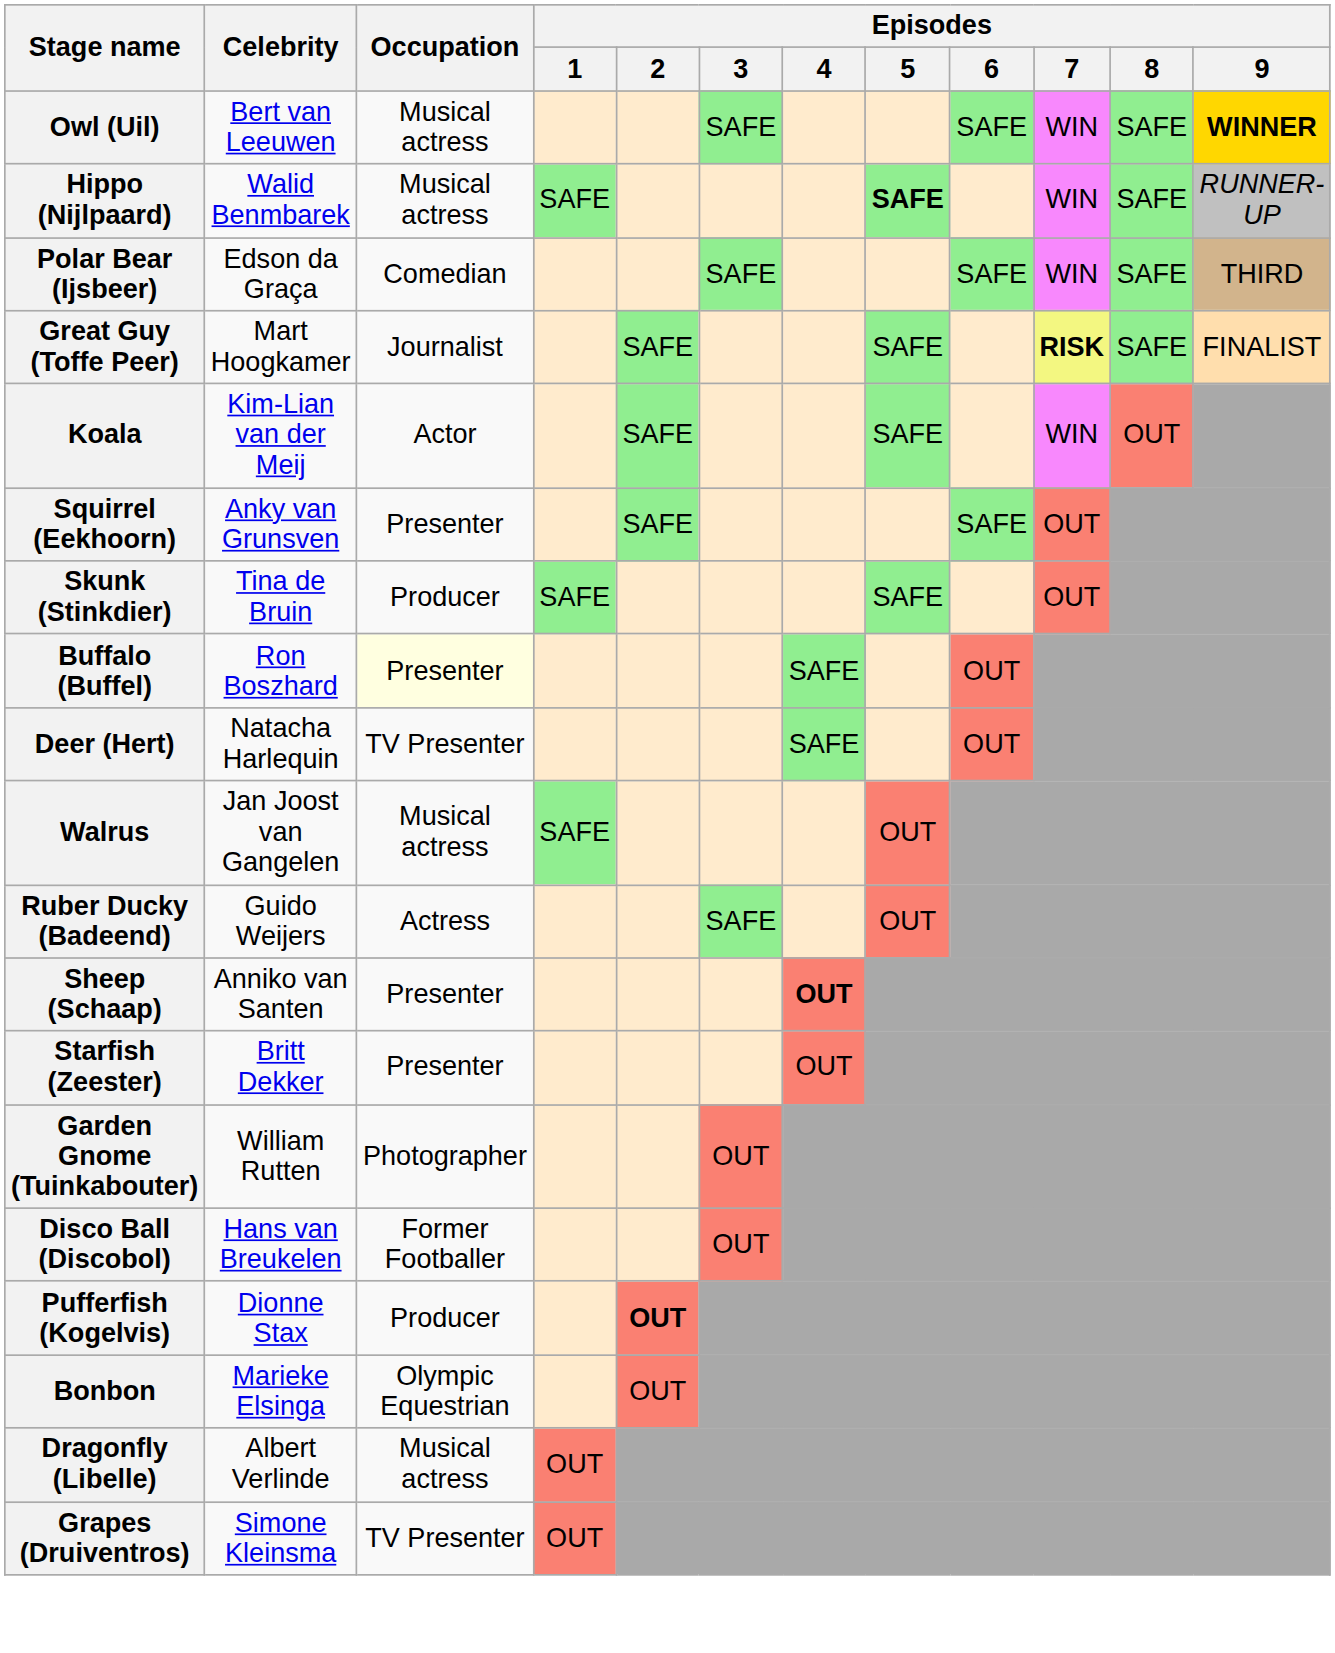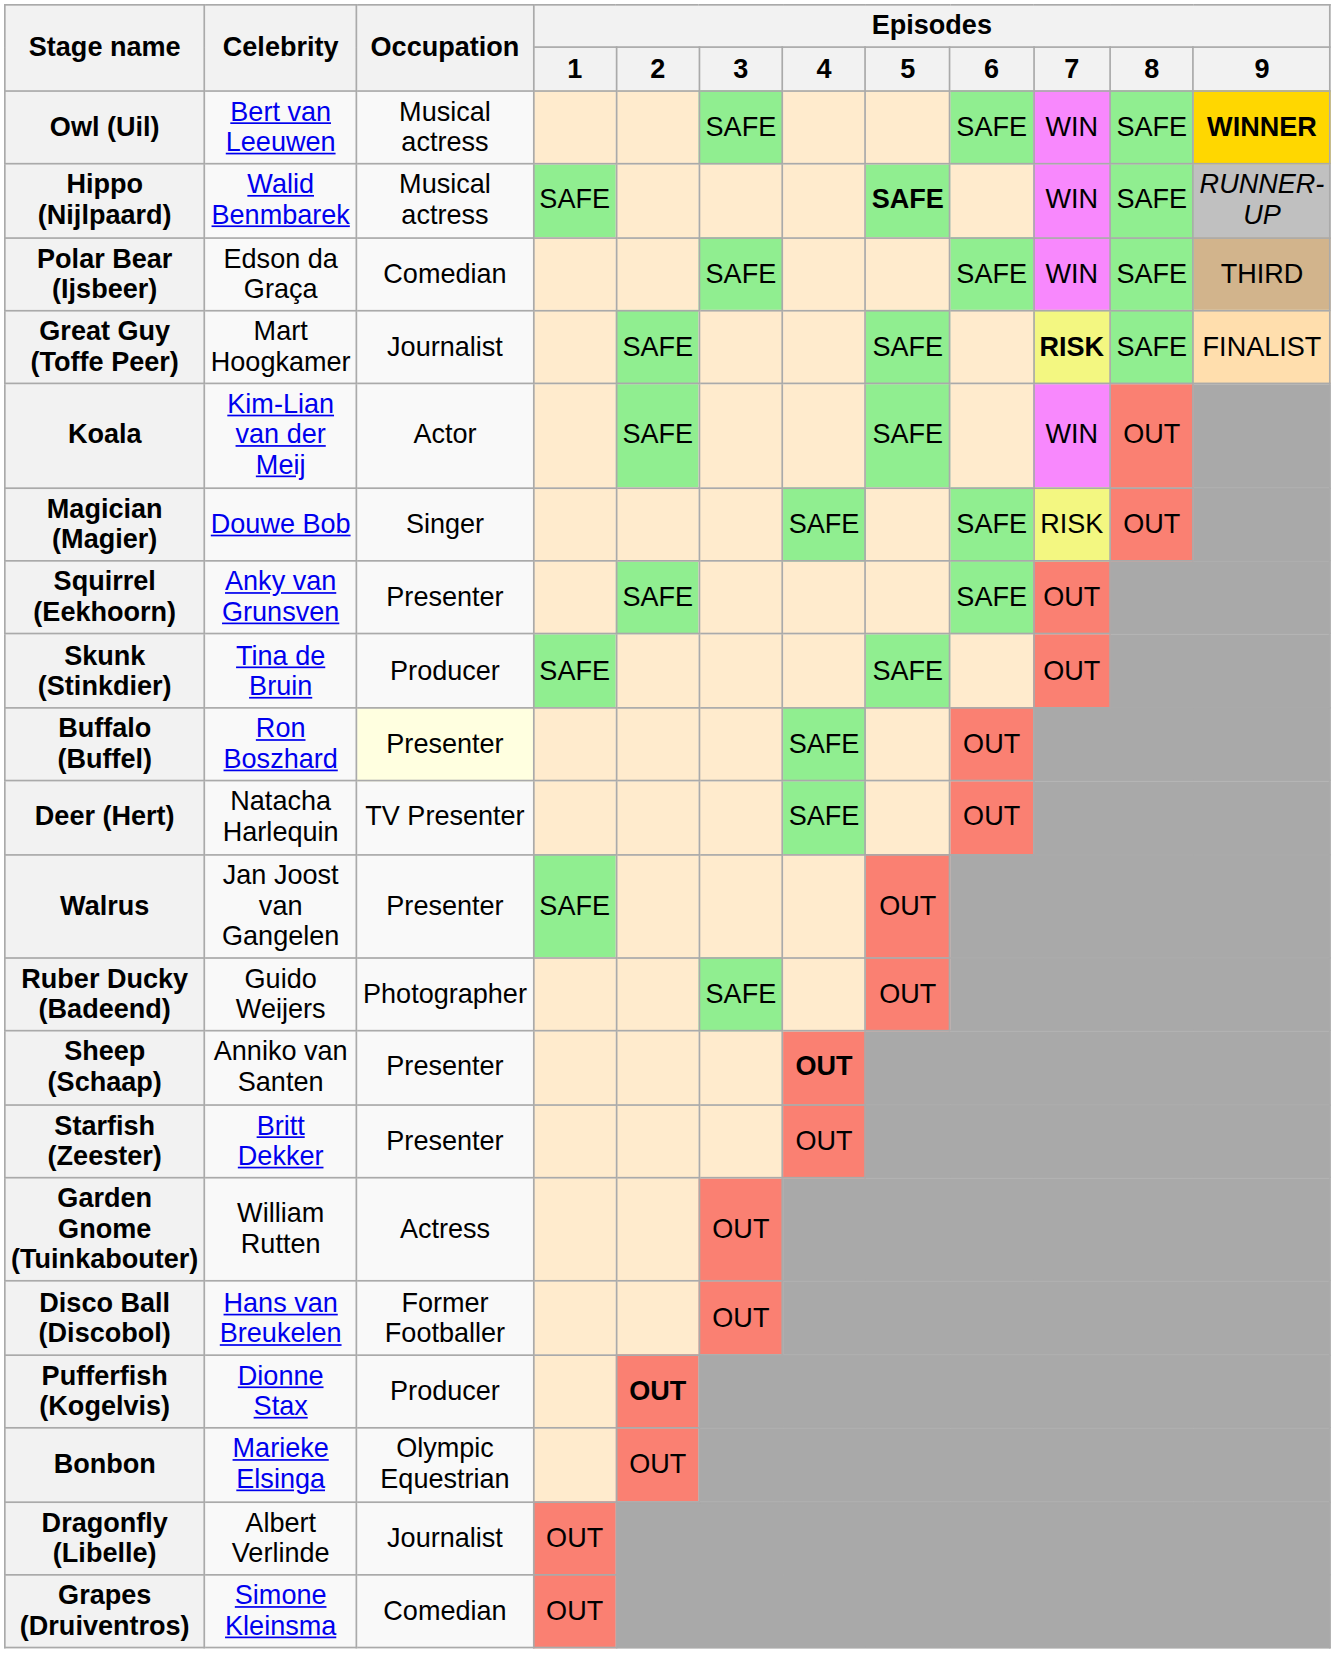 <table Class="wikitable" style="text-align: center">
 <tr>
 <th rowspan="2">Stage name</th>
 <th rowspan="2">Celebrity</th>
 <th rowspan="2">Occupation</th>
 <th colspan="9">Episodes</th>
 </tr>
 <tr>
 <th>1</th>
 <th>2</th>
 <th>3</th>
 <th>4</th>
 <th>5</th>
 <th>6</th>
 <th>7</th>
 <th>8</th>
 <th>9</th>
 </tr>
 <tr>
 <th>Owl (Uil)</th>
 <td><a href='#'>Bert van Leeuwen</a></td>
 <td>Musical actress</td>
 <td bgcolor="#FFEBCD"></td>
 <td bgcolor="#FFEBCD"></td>
 <td bgcolor="lightgreen">SAFE</td>
 <td bgcolor="#FFEBCD"></td>
 <td bgcolor="#FFEBCD"></td>
 <td bgcolor="lightgreen">SAFE</td>
 <td bgcolor="#F888FD">WIN</td>
 <td bgcolor="lightgreen">SAFE</td>
 <td bgcolor="gold"><strong>WINNER</strong></td>
 </tr>
 <tr>
 <th>Hippo (Nijlpaard)</th>
 <td><a href='#'>Walid Benmbarek</a></td>
 <td>Musical actress</td>
 <td bgcolor="lightgreen">SAFE</td>
 <td bgcolor="#FFEBCD"></td>
 <td bgcolor="#FFEBCD"></td>
 <td bgcolor="#FFEBCD"></td>
 <td bgcolor="lightgreen"><strong>SAFE</strong></td>
 <td bgcolor="#FFEBCD"></td>
 <td bgcolor="#F888FD">WIN</td>
 <td bgcolor="lightgreen">SAFE</td>
 <td bgcolor="silver"><em>RUNNER-UP</em></td>
 </tr>
 <tr>
 <th>Polar Bear (Ijsbeer)</th>
 <td>Edson da Graça</td>
 <td>Comedian</td>
 <td bgcolor="#FFEBCD"></td>
 <td bgcolor="#FFEBCD"></td>
 <td bgcolor="lightgreen">SAFE</td>
 <td bgcolor="#FFEBCD"></td>
 <td bgcolor="#FFEBCD"></td>
 <td bgcolor="lightgreen">SAFE</td>
 <td bgcolor="#F888FD">WIN</td>
 <td bgcolor="lightgreen">SAFE</td>
 <td bgcolor="tan">THIRD</td>
 </tr>
 <tr>
 <th>Great Guy (Toffe Peer)</th>
 <td>Mart Hoogkamer</td>
 <td>Journalist</td>
 <td bgcolor="#FFEBCD"></td>
 <td bgcolor="lightgreen">SAFE</td>
 <td bgcolor="#FFEBCD"></td>
 <td bgcolor="#FFEBCD"></td>
 <td bgcolor="lightgreen">SAFE</td>
 <td bgcolor="#FFEBCD"></td>
 <td bgcolor="#F3F781"><strong>RISK</strong></td>
 <td bgcolor="lightgreen">SAFE</td>
 <td bgcolor="navajowhite">FINALIST</td>
 </tr>
 <tr>
 <th>Koala</th>
 <td><a href='#'>Kim-Lian van der Meij</a></td>
 <td>Actor</td>
 <td bgcolor=" FFEBCD"></td>
 <td bgcolor="lightgreen">SAFE</td>
 <td bgcolor="#FFEBCD"></td>
 <td bgcolor="#FFEBCD"></td>
 <td bgcolor="lightgreen">SAFE</td>
 <td bgcolor="#FFEBCD"></td>
 <td bgcolor="#F888FD">WIN</td>
 <td bgcolor="salmon">OUT</td>
 <td bgcolor="darkgrey"></td>
 </tr>
 <tr>
+<th>Magician (Magier)</th>
+<td><a href='#'>Douwe Bob</a></td>
+<td>Singer</td>
+<td bgcolor="#FFEBCD"></td>
+<td bgcolor="#FFEBCD"></td>
+<td bgcolor="#FFEBCD"></td>
+<td bgcolor="lightgreen">SAFE</td>
+<td bgcolor="#FFEBCD"></td>
+<td bgcolor="lightgreen">SAFE</td>
+<td bgcolor="#F3F781">RISK</td>
+<td bgcolor="salmon">OUT</td>
+<td bgcolor="darkgrey"></td>
+</tr>
+<tr>
 <th>Squirrel (Eekhoorn)</th>
 <td><a href='#'>Anky van Grunsven</a></td>
 <td>Presenter</td>
 <td bgcolor="#FFEBCD"></td>
 <td bgcolor="lightgreen">SAFE</td>
 <td bgcolor="#FFEBCD"></td>
 <td bgcolor="#FFEBCD"></td>
 <td bgcolor="#FFEBCD"></td>
 <td bgcolor="lightgreen">SAFE</td>
 <td bgcolor="salmon">OUT</td>
 <td colspan="2" bgcolor="darkgrey"></td>
 </tr>
 <tr>
 <th>Skunk (Stinkdier)</th>
 <td><a href='#'>Tina de Bruin</a></td>
 <td>Producer</td>
 <td bgcolor="lightgreen">SAFE</td>
 <td bgcolor="#FFEBCD"></td>
 <td bgcolor="#FFEBCD"></td>
 <td bgcolor="#FFEBCD"></td>
 <td bgcolor="lightgreen">SAFE</td>
 <td bgcolor="#FFEBCD"></td>
 <td bgcolor="salmon">OUT</td>
 <td colspan="2" bgcolor="darkgrey"></td>
 </tr>
 <tr>
 <th>Buffalo (Buffel)</th>
 <td><a href='#'>Ron Boszhard</a></td>
 <td style="background: lightyellow;">Presenter</td>
 <td bgcolor="#FFEBCD"></td>
 <td bgcolor="#FFEBCD"></td>
 <td bgcolor="#FFEBCD"></td>
 <td bgcolor="lightgreen">SAFE</td>
 <td bgcolor="#FFEBCD"></td>
 <td bgcolor="salmon">OUT</td>
 <td colspan="3" bgcolor="darkgrey"></td>
 </tr>
 <tr>
 <th>Deer (Hert)</th>
 <td>Natacha Harlequin</td>
 <td>TV Presenter</td>
 <td bgcolor="#FFEBCD"></td>
 <td bgcolor="#FFEBCD"></td>
 <td bgcolor="#FFEBCD"></td>
 <td bgcolor="lightgreen">SAFE</td>
 <td bgcolor="#FFEBCD"></td>
 <td bgcolor="salmon">OUT</td>
 <td colspan="3" bgcolor="darkgrey"></td>
 </tr>
 <tr>
 <th>Walrus</th>
 <td>Jan Joost van Gangelen</td>
-<td>Musical actress</td>
+<td>Presenter</td>
 <td bgcolor="lightgreen">SAFE</td>
 <td bgcolor="#FFEBCD"></td>
 <td bgcolor="#FFEBCD"></td>
 <td bgcolor="#FFEBCD"></td>
 <td bgcolor="salmon">OUT</td>
 <td colspan="4" bgcolor="darkgrey"></td>
 </tr>
 <tr>
 <th>Ruber Ducky (Badeend)</th>
 <td>Guido Weijers</td>
-<td>Actress</td>
+<td>Photographer</td>
 <td bgcolor="#FFEBCD"></td>
 <td bgcolor="#FFEBCD"></td>
 <td bgcolor="lightgreen">SAFE</td>
 <td bgcolor="#FFEBCD"></td>
 <td bgcolor="salmon">OUT</td>
 <td colspan="4" bgcolor="darkgrey"></td>
 </tr>
 <tr>
 <th>Sheep (Schaap)</th>
 <td>Anniko van Santen</td>
 <td>Presenter</td>
 <td bgcolor="#FFEBCD"></td>
 <td bgcolor="#FFEBCD"></td>
 <td bgcolor="#FFEBCD"></td>
 <td bgcolor="salmon"><strong>OUT</strong></td>
 <td colspan="5" bgcolor="darkgrey"></td>
 </tr>
 <tr>
 <th>Starfish (Zeester)</th>
 <td><a href='#'>Britt Dekker</a></td>
 <td>Presenter</td>
 <td bgcolor="#FFEBCD"></td>
 <td bgcolor="#FFEBCD"></td>
 <td bgcolor="#FFEBCD"></td>
 <td bgcolor="salmon">OUT</td>
 <td colspan="5" bgcolor="darkgrey"></td>
 </tr>
 <tr>
 <th>Garden Gnome (Tuinkabouter)</th>
 <td>William Rutten</td>
-<td>Photographer</td>
+<td>Actress</td>
 <td bgcolor="#FFEBCD"></td>
 <td bgcolor="#FFEBCD"></td>
 <td bgcolor="salmon">OUT</td>
 <td colspan="6" bgcolor="darkgrey"></td>
 </tr>
 <tr>
 <th>Disco Ball (Discobol)</th>
 <td><a href='#'>Hans van Breukelen</a></td>
 <td>Former Footballer</td>
 <td bgcolor="#FFEBCD"></td>
 <td bgcolor="#FFEBCD"></td>
 <td bgcolor="salmon">OUT</td>
 <td colspan="6" bgcolor="darkgrey"></td>
 </tr>
 <tr>
 <th>Pufferfish (Kogelvis)</th>
 <td><a href='#'>Dionne Stax</a></td>
 <td>Producer</td>
 <td bgcolor="#FFEBCD"></td>
 <td bgcolor="salmon"><strong>OUT</strong></td>
 <td colspan="7" bgcolor="darkgrey"></td>
 </tr>
 <tr>
 <th>Bonbon</th>
 <td><a href='#'>Marieke Elsinga</a></td>
 <td>Olympic Equestrian</td>
 <td bgcolor="#FFEBCD"></td>
 <td bgcolor="salmon">OUT</td>
 <td colspan="7" bgcolor="darkgrey"></td>
 </tr>
 <tr>
 <th>Dragonfly (Libelle)</th>
 <td>Albert Verlinde</td>
-<td>Musical actress</td>
+<td>Journalist</td>
 <td bgcolor=salmon>OUT</td>
 <td colspan="8" bgcolor="darkgrey"></td>
 </tr>
 <tr>
 <th>Grapes (Druiventros)</th>
 <td><a href='#'>Simone Kleinsma</a></td>
-<td>TV Presenter</td>
+<td>Comedian</td>
 <td bgcolor="salmon">OUT</td>
 <td colspan="8" bgcolor="darkgrey"></td>
 </tr>
 </table>
